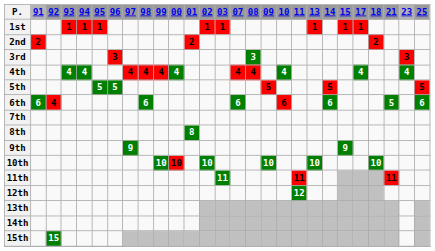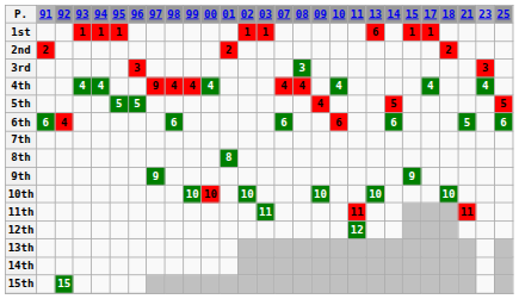 <table class="wikitable" style="text-align: center; font-size:85%">
 <tr>
 <th>P.</th>
 <th style="background-color:#b3b3b3;color:white;"><strong><a href='#'>91</a></strong></th>
 <th style="background-color:#999999;color:white;"><strong><a href='#'>92</a></strong></th>
 <th style="background-color:#999999;color:white;"><strong><a href='#'>93</a></strong></th>
 <th style="background-color:#999999;color:white;"><strong><a href='#'>94</a></strong></th>
 <th style="background-color:#999999;color:white;"><strong><a href='#'>95</a></strong></th>
 <th style="background-color:#999999;color:white;"><strong><a href='#'>96</a></strong></th>
 <th style="background-color:#999999;color:white;"><strong><a href='#'>97</a></strong></th>
 <th style="background-color:#999999;color:white;"><strong><a href='#'>98</a></strong></th>
 <th style="background-color:#999999;color:white;"><strong><a href='#'>99</a></strong></th>
 <th style="background-color:#999999;color:white;"><strong><a href='#'>00</a></strong></th>
 <th style="background-color:#999999;color:white;"><strong><a href='#'>01</a></strong></th>
 <th style="background-color:#999999;color:white;"><strong><a href='#'>02</a></strong></th>
 <th style="background-color:#999999;color:white;"><strong><a href='#'>03</a></strong></th>
 <th style="background-color:#999999;color:white;"><strong><a href='#'>07</a></strong></th>
 <th style="background-color:#999999;color:white;"><strong><a href='#'>08</a></strong></th>
 <th style="background-color:#999999;color:white;"><strong><a href='#'>09</a></strong></th>
 <th style="background-color:#999999;color:white;"><strong><a href='#'>10</a></strong></th>
 <th style="background-color:#999999;color:white;"><strong><a href='#'>11</a></strong></th>
 <th style="background-color:#999999;color:white;"><strong><a href='#'>13</a></strong></th>
 <th style="background-color:#999999;color:white;"><strong><a href='#'>14</a></strong></th>
 <th style="background-color:#999999;color:white;"><strong><a href='#'>15</a></strong></th>
 <th style="background-color:#999999;color:white;"><strong><a href='#'>17</a></strong></th>
 <th style="background-color:#999999;color:white;"><strong><a href='#'>18</a></strong></th>
 <th style="background-color:#999999;color:white;"><strong><a href='#'>21</a></strong></th>
 <th style="background-color:#b3b3b3;color:white;"><strong><a href='#'>23</a></strong></th>
 <th style="background-color:#999999;color:white;"><strong><a href='#'>25</a></strong></th>
 </tr>
 <tr>
 <th>1st</th>
 <td></td>
 <td></td>
 <td style="background-color:red;color:black;"><strong>1</strong></td>
 <td style="background-color:red;color:black;"><strong>1</strong></td>
 <td style="background-color:red;color:black;"><strong>1</strong></td>
 <td></td>
 <td></td>
 <td></td>
 <td></td>
 <td></td>
 <td></td>
 <td style="background-color:red;color:black;"><strong>1</strong></td>
 <td style="background-color:red;color:black;"><strong>1</strong></td>
 <td></td>
 <td></td>
 <td></td>
 <td></td>
 <td></td>
-<td style="background-color:red;color:black;"><strong>1</strong></td>
+<td style="background-color:red;color:black;"><strong>6</strong></td>
 <td></td>
 <td style="background-color:red;color:black;"><strong>1</strong></td>
 <td style="background-color:red;color:black;"><strong>1</strong></td>
 <td></td>
 <td></td>
 <td></td>
 <td></td>
 </tr>
 <tr>
 <th>2nd</th>
 <td style="background-color:red;color:black;"><strong>2</strong></td>
 <td></td>
 <td></td>
 <td></td>
 <td></td>
 <td></td>
 <td></td>
 <td></td>
 <td></td>
 <td></td>
 <td style="background-color:red;color:black;"><strong>2</strong></td>
 <td></td>
 <td></td>
 <td></td>
 <td></td>
 <td></td>
 <td></td>
 <td></td>
 <td></td>
 <td></td>
 <td></td>
 <td></td>
 <td style="background-color:red;color:black;"><strong>2</strong></td>
 <td></td>
 <td></td>
 <td></td>
 </tr>
 <tr>
 <th>3rd</th>
 <td></td>
 <td></td>
 <td></td>
 <td></td>
 <td></td>
 <td style="background-color:red;color:black;"><strong>3</strong></td>
 <td></td>
 <td></td>
 <td></td>
 <td></td>
 <td></td>
 <td></td>
 <td></td>
 <td></td>
 <td style="background-color:green;color:white;"><strong>3</strong></td>
 <td></td>
 <td></td>
 <td></td>
 <td></td>
 <td></td>
 <td></td>
 <td></td>
 <td></td>
 <td></td>
 <td style="background-color:red;color:black;"><strong>3</strong></td>
 <td></td>
 </tr>
 <tr>
 <th>4th</th>
 <td></td>
 <td></td>
 <td style="background-color:green;color:white;"><strong>4</strong></td>
 <td style="background-color:green;color:white;"><strong>4</strong></td>
 <td></td>
 <td></td>
-<td style="background-color:red;color:black;"><strong>4</strong></td>
+<td style="background-color:red;color:black;"><strong>9</strong></td>
 <td style="background-color:red;color:black;"><strong>4</strong></td>
 <td style="background-color:red;color:black;"><strong>4</strong></td>
 <td style="background-color:green;color:white;"><strong>4</strong></td>
 <td></td>
 <td></td>
 <td></td>
 <td style="background-color:red;color:black;"><strong>4</strong></td>
 <td style="background-color:red;color:black;"><strong>4</strong></td>
 <td></td>
 <td style="background-color:green;color:white;"><strong>4</strong></td>
 <td></td>
 <td></td>
 <td></td>
 <td></td>
 <td style="background-color:green;color:white;"><strong>4</strong></td>
 <td></td>
 <td></td>
 <td style="background-color:green;color:white;"><strong>4</strong></td>
 <td></td>
 </tr>
 <tr>
 <th>5th</th>
 <td></td>
 <td></td>
 <td></td>
 <td></td>
 <td style="background-color:green;color:white;"><strong>5</strong></td>
 <td style="background-color:green;color:white;"><strong>5</strong></td>
 <td></td>
 <td></td>
 <td></td>
 <td></td>
 <td></td>
 <td></td>
 <td></td>
 <td></td>
 <td></td>
-<td style="background-color:red;color:black;"><strong>5</strong></td>
+<td style="background-color:red;color:black;"><strong>4</strong></td>
 <td></td>
 <td></td>
 <td></td>
 <td style="background-color:red;color:black;"><strong>5</strong></td>
 <td></td>
 <td></td>
 <td></td>
 <td></td>
 <td></td>
 <td style="background-color:red;color:black;"><strong>5</strong></td>
 </tr>
 <tr>
 <th>6th</th>
 <td style="background-color:green;color:white;"><strong>6</strong></td>
 <td style="background-color:red;color:black;"><strong>4</strong></td>
 <td></td>
 <td></td>
 <td></td>
 <td></td>
 <td></td>
 <td style="background-color:green;color:white;"><strong>6</strong></td>
 <td></td>
 <td></td>
 <td></td>
 <td></td>
 <td></td>
 <td style="background-color:green;color:white;"><strong>6</strong></td>
 <td></td>
 <td></td>
 <td style="background-color:red;color:black;"><strong>6</strong></td>
 <td></td>
 <td></td>
 <td style="background-color:green;color:white;"><strong>6</strong></td>
 <td></td>
 <td></td>
 <td></td>
 <td style="background-color:green;color:white;"><strong>5</strong></td>
 <td></td>
 <td style="background-color:green;color:white;"><strong>6</strong></td>
 </tr>
 <tr>
 <th>7th</th>
 <td></td>
 <td></td>
 <td></td>
 <td></td>
 <td></td>
 <td></td>
 <td></td>
 <td></td>
 <td></td>
 <td></td>
 <td></td>
 <td></td>
 <td></td>
 <td></td>
 <td></td>
 <td></td>
 <td></td>
 <td></td>
 <td></td>
 <td></td>
 <td></td>
 <td></td>
 <td></td>
 <td></td>
 <td></td>
 <td></td>
 </tr>
 <tr>
 <th>8th</th>
 <td></td>
 <td></td>
 <td></td>
 <td></td>
 <td></td>
 <td></td>
 <td></td>
 <td></td>
 <td></td>
 <td></td>
 <td style="background-color:green;color:white;"><strong>8</strong></td>
 <td></td>
 <td></td>
 <td></td>
 <td></td>
 <td></td>
 <td></td>
 <td></td>
 <td></td>
 <td></td>
 <td></td>
 <td></td>
 <td></td>
 <td></td>
 <td></td>
 <td></td>
 </tr>
 <tr>
 <th>9th</th>
 <td></td>
 <td></td>
 <td></td>
 <td></td>
 <td></td>
 <td></td>
 <td style="background-color:green;color:white;"><strong>9</strong></td>
 <td></td>
 <td></td>
 <td></td>
 <td></td>
 <td></td>
 <td></td>
 <td></td>
 <td></td>
 <td></td>
 <td></td>
 <td></td>
 <td></td>
 <td></td>
 <td style="background-color:green;color:white;"><strong>9</strong></td>
 <td></td>
 <td></td>
 <td></td>
 <td></td>
 <td></td>
 </tr>
 <tr>
 <th>10th</th>
 <td></td>
 <td></td>
 <td></td>
 <td></td>
 <td></td>
 <td></td>
 <td></td>
 <td></td>
 <td style="background-color:green;color:white;"><strong>10</strong></td>
 <td style="background-color:red;color:black;"><strong>10</strong></td>
 <td></td>
 <td style="background-color:green;color:white;"><strong>10</strong></td>
 <td></td>
 <td></td>
 <td></td>
 <td style="background-color:green;color:white;"><strong>10</strong></td>
 <td></td>
 <td></td>
 <td style="background-color:green;color:white;"><strong>10</strong></td>
 <td></td>
 <td></td>
 <td></td>
 <td style="background-color:green;color:white;"><strong>10</strong></td>
 <td></td>
 <td></td>
 <td></td>
 </tr>
 <tr>
 <th>11th</th>
 <td></td>
 <td></td>
 <td></td>
 <td></td>
 <td></td>
 <td></td>
 <td></td>
 <td></td>
 <td></td>
 <td></td>
 <td></td>
 <td></td>
 <td style="background-color:green;color:white;"><strong>11</strong></td>
 <td></td>
 <td></td>
 <td></td>
 <td></td>
 <td style="background-color:red;color:black;"><strong>11</strong></td>
 <td></td>
 <td></td>
 <td style="background:#c0c0c0"></td>
 <td style="background:#c0c0c0"></td>
 <td style="background:#c0c0c0"></td>
 <td style="background-color:red;color:black;"><strong>11</strong></td>
 <td></td>
 <td></td>
 </tr>
 <tr>
 <th>12th</th>
 <td></td>
 <td></td>
 <td></td>
 <td></td>
 <td></td>
 <td></td>
 <td></td>
 <td></td>
 <td></td>
 <td></td>
 <td></td>
 <td></td>
 <td></td>
 <td></td>
 <td></td>
 <td></td>
 <td></td>
 <td style="background-color:green;color:white;"><strong>12</strong></td>
 <td></td>
 <td></td>
 <td style="background:#c0c0c0"></td>
 <td style="background:#c0c0c0"></td>
 <td style="background:#c0c0c0"></td>
 <td></td>
 <td></td>
 <td></td>
 </tr>
 <tr>
 <th>13th</th>
 <td></td>
 <td></td>
 <td></td>
 <td></td>
 <td></td>
 <td></td>
 <td></td>
 <td></td>
 <td></td>
 <td></td>
 <td></td>
 <td style="background:#c0c0c0"></td>
 <td style="background:#c0c0c0"></td>
 <td style="background:#c0c0c0"></td>
 <td style="background:#c0c0c0"></td>
 <td style="background:#c0c0c0"></td>
 <td style="background:#c0c0c0"></td>
 <td style="background:#c0c0c0"></td>
 <td style="background:#c0c0c0"></td>
 <td style="background:#c0c0c0"></td>
 <td style="background:#c0c0c0"></td>
 <td style="background:#c0c0c0"></td>
 <td style="background:#c0c0c0"></td>
 <td style="background:#c0c0c0"></td>
 <td></td>
 <td style="background:#c0c0c0"></td>
 </tr>
 <tr>
 <th>14th</th>
 <td></td>
 <td></td>
 <td></td>
 <td></td>
 <td></td>
 <td></td>
 <td></td>
 <td></td>
 <td></td>
 <td></td>
 <td></td>
 <td style="background:#c0c0c0"></td>
 <td style="background:#c0c0c0"></td>
 <td style="background:#c0c0c0"></td>
 <td style="background:#c0c0c0"></td>
 <td style="background:#c0c0c0"></td>
 <td style="background:#c0c0c0"></td>
 <td style="background:#c0c0c0"></td>
 <td style="background:#c0c0c0"></td>
 <td style="background:#c0c0c0"></td>
 <td style="background:#c0c0c0"></td>
 <td style="background:#c0c0c0"></td>
 <td style="background:#c0c0c0"></td>
 <td style="background:#c0c0c0"></td>
 <td></td>
 <td style="background:#c0c0c0"></td>
 </tr>
 <tr>
 <th>15th</th>
 <td></td>
 <td style="background-color:green;color:white;"><strong>15</strong></td>
 <td></td>
 <td></td>
 <td></td>
 <td></td>
 <td style="background:#c0c0c0"></td>
 <td style="background:#c0c0c0"></td>
 <td style="background:#c0c0c0"></td>
 <td style="background:#c0c0c0"></td>
 <td style="background:#c0c0c0"></td>
 <td style="background:#c0c0c0"></td>
 <td style="background:#c0c0c0"></td>
 <td style="background:#c0c0c0"></td>
 <td style="background:#c0c0c0"></td>
 <td style="background:#c0c0c0"></td>
 <td style="background:#c0c0c0"></td>
 <td style="background:#c0c0c0"></td>
 <td style="background:#c0c0c0"></td>
 <td style="background:#c0c0c0"></td>
 <td style="background:#c0c0c0"></td>
 <td style="background:#c0c0c0"></td>
 <td style="background:#c0c0c0"></td>
 <td style="background:#c0c0c0"></td>
 <td></td>
 <td style="background:#c0c0c0"></td>
 </tr>
 <tr>
 </tr>
 </table>
